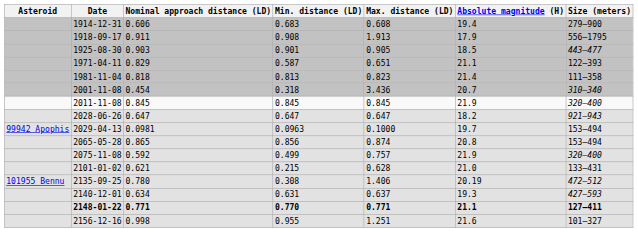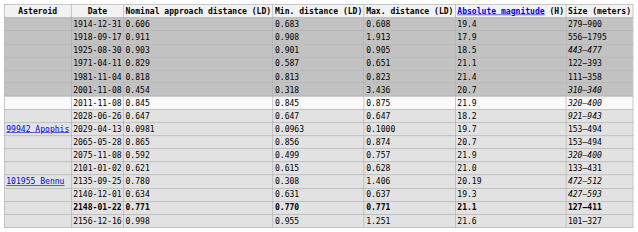 <table class="wikitable collapsible collapsed sortable">
 <tr>
 <th>Asteroid</th>
 <th>Date</th>
 <th>Nominal approach distance (LD)</th>
 <th>Min. distance (LD)</th>
 <th>Max. distance (LD)</th>
 <th><a href='#'>Absolute magnitude</a> (H)</th>
 <th>Size (meters)</th>
 </tr>
 <tr bgcolor=#c2c2c2>
 <td></td>
 <td>1914-12-31</td>
 <td>0.606</td>
 <td>0.683</td>
 <td>0.608</td>
 <td>19.4</td>
 <td>279–900</td>
 </tr>
 <tr bgcolor=#c2c2c2>
 <td></td>
 <td>1918-09-17</td>
 <td>0.911</td>
 <td>0.908</td>
 <td>1.913</td>
 <td>17.9</td>
 <td>556–1795</td>
 </tr>
 <tr bgcolor=#c2c2c2>
 <td></td>
 <td>1925-08-30</td>
 <td>0.903</td>
 <td>0.901</td>
 <td>0.905</td>
 <td>18.5</td>
 <td><em>443–477</em></td>
 </tr>
 <tr bgcolor=#c2c2c2>
 <td></td>
 <td>1971-04-11</td>
 <td>0.829</td>
 <td>0.587</td>
 <td>0.651</td>
 <td>21.1</td>
 <td>122–393</td>
 </tr>
 <tr bgcolor=#c2c2c2>
 <td></td>
 <td>1981-11-04</td>
 <td>0.818</td>
 <td>0.813</td>
 <td>0.823</td>
 <td>21.4</td>
 <td>111–358</td>
 </tr>
 <tr bgcolor=#c2c2c2>
 <td></td>
 <td>2001-11-08</td>
 <td>0.454</td>
 <td>0.318</td>
 <td>3.436</td>
 <td>20.7</td>
 <td><em>310–340</em></td>
 </tr>
 <tr>
 <td></td>
 <td>2011-11-08</td>
 <td>0.845</td>
 <td>0.845</td>
-<td>0.845</td>
+<td>0.875</td>
 <td>21.9</td>
 <td><em>320–400</em></td>
 </tr>
 <tr bgcolor=#e2e2e2>
 <td></td>
 <td>2028-06-26</td>
 <td>0.647</td>
 <td>0.647</td>
 <td>0.647</td>
 <td>18.2</td>
 <td><em>921–943</em></td>
 </tr>
 <tr bgcolor=#e2e2e2>
 <td><a href='#'>99942 Apophis</a></td>
 <td>2029-04-13</td>
 <td>0.0981</td>
 <td>0.0963</td>
 <td>0.1000</td>
 <td>19.7</td>
 <td>153–494</td>
 </tr>
 <tr bgcolor=#e2e2e2>
 <td></td>
 <td>2065-05-28</td>
 <td>0.865</td>
 <td>0.856</td>
 <td>0.874</td>
-<td>20.8</td>
+<td>20.7</td>
 <td>153–494</td>
 </tr>
 <tr bgcolor=#e2e2e2>
 <td></td>
 <td>2075-11-08</td>
 <td>0.592</td>
 <td>0.499</td>
 <td>0.757</td>
 <td>21.9</td>
 <td><em>320–400</em></td>
 </tr>
 <tr bgcolor=#e2e2e2>
 <td></td>
 <td>2101-01-02</td>
 <td>0.621</td>
-<td>0.215</td>
+<td>0.615</td>
 <td>0.628</td>
 <td>21.0</td>
 <td>133–431</td>
 </tr>
 <tr bgcolor=#e2e2e2>
 <td><a href='#'>101955 Bennu</a></td>
 <td>2135-09-25</td>
 <td>0.780</td>
 <td>0.308</td>
 <td>1.406</td>
 <td>20.19</td>
 <td><em>472–512</em></td>
 </tr>
 <tr bgcolor=#e2e2e2>
 <td></td>
 <td>2140-12-01</td>
 <td>0.634</td>
 <td>0.631</td>
 <td>0.637</td>
 <td>19.3</td>
 <td><em>427–593</em></td>
 </tr>
 <tr bgcolor=#e2e2e2>
 <td><strong></strong></td>
 <td><strong>2148-01-22</strong></td>
 <td><strong>0.771</strong></td>
 <td><strong>0.770</strong></td>
 <td><strong>0.771</strong></td>
 <td><strong>21.1</strong></td>
 <td><strong>127–411</strong></td>
 </tr>
 <tr bgcolor=#e2e2e2>
 <td></td>
 <td>2156-12-16</td>
 <td>0.998</td>
 <td>0.955</td>
 <td>1.251</td>
 <td>21.6</td>
 <td>101–327</td>
 </tr>
 </table>
